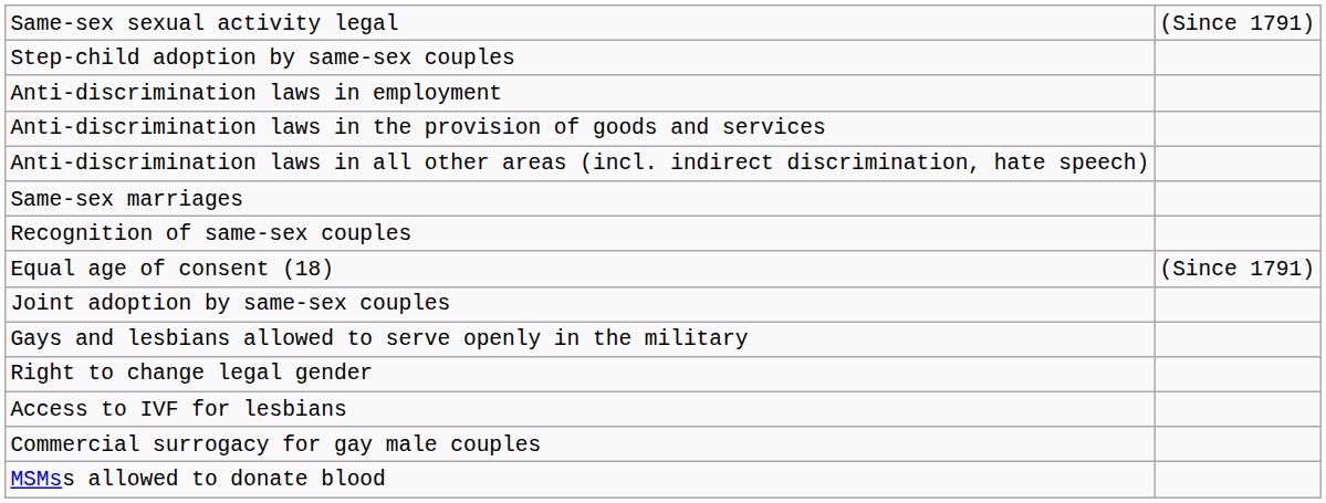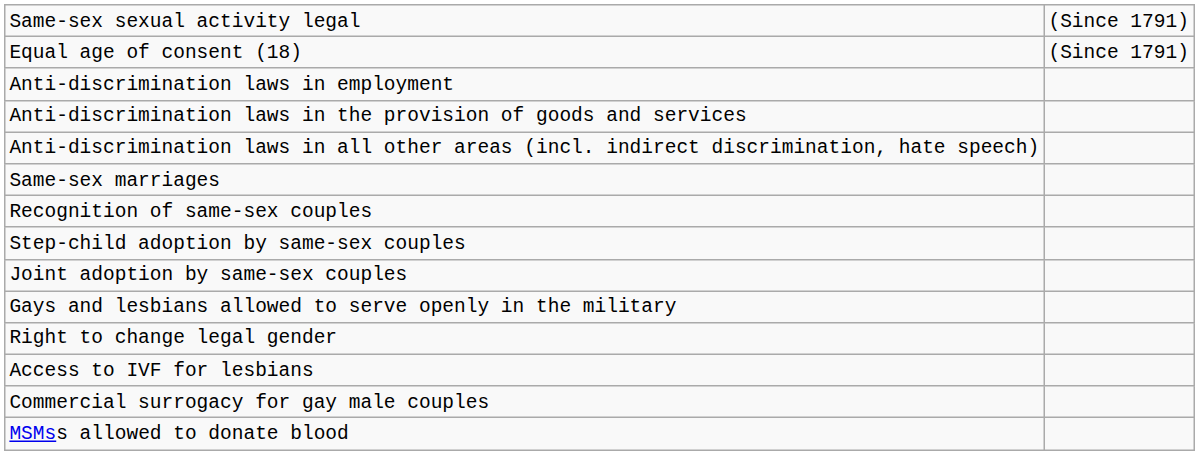 <table class="wikitable">
 <tr>
 <td>Same-sex sexual activity legal</td>
 <td> (Since 1791)</td>
 </tr>
 <tr>
-<td>Step-child adoption by same-sex couples</td>
-<td></td>
+<td>Equal age of consent (18)</td>
+<td> (Since 1791)</td>
 </tr>
 <tr>
 <td>Anti-discrimination laws in employment</td>
 <td></td>
 </tr>
 <tr>
 <td>Anti-discrimination laws in the provision of goods and services</td>
 <td></td>
 </tr>
 <tr>
 <td>Anti-discrimination laws in all other areas (incl. indirect discrimination, hate speech)</td>
 <td></td>
 </tr>
 <tr>
 <td>Same-sex marriages</td>
 <td></td>
 </tr>
 <tr>
 <td>Recognition of same-sex couples</td>
 <td></td>
 </tr>
 <tr>
-<td>Equal age of consent (18)</td>
-<td> (Since 1791)</td>
+<td>Step-child adoption by same-sex couples</td>
+<td></td>
 </tr>
 <tr>
 <td>Joint adoption by same-sex couples</td>
 <td></td>
 </tr>
 <tr>
 <td>Gays and lesbians allowed to serve openly in the military</td>
 <td></td>
 </tr>
 <tr>
 <td>Right to change legal gender</td>
 <td></td>
 </tr>
 <tr>
 <td>Access to IVF for lesbians</td>
 <td></td>
 </tr>
 <tr>
 <td>Commercial surrogacy for gay male couples</td>
 <td></td>
 </tr>
 <tr>
 <td><a href='#'>MSMs</a>s allowed to donate blood</td>
 <td></td>
 </tr>
 </table>
